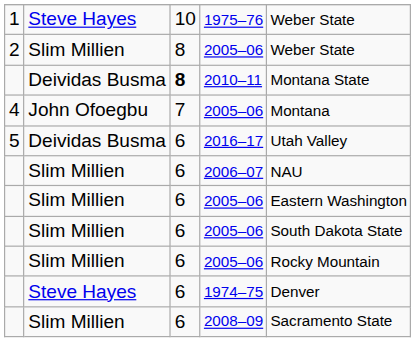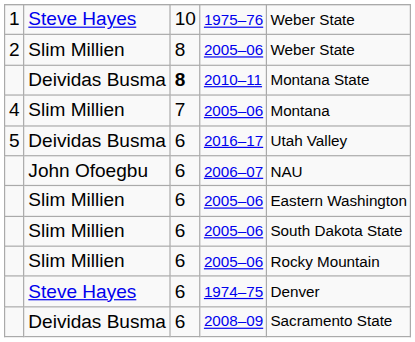 <table class="wikitable">
 <tr>
 </tr>
 <tr>
 <td>1</td>
 <td><a href='#'>Steve Hayes</a></td>
 <td>10</td>
 <td style="font-size:80%;"><a href='#'>1975–76</a></td>
 <td style="font-size:80%;">Weber State</td>
 </tr>
 <tr>
 <td>2</td>
 <td>Slim Millien</td>
 <td>8</td>
 <td style="font-size:80%;"><a href='#'>2005–06</a></td>
 <td style="font-size:80%;">Weber State</td>
 </tr>
 <tr>
 <td></td>
 <td>Deividas Busma</td>
 <td><strong>8</strong></td>
 <td style="font-size:80%;"><a href='#'>2010–11</a></td>
 <td style="font-size:80%;">Montana State</td>
 </tr>
 <tr>
 <td>4</td>
-<td>John Ofoegbu</td>
+<td>Slim Millien</td>
 <td>7</td>
 <td style="font-size:80%;"><a href='#'>2005–06</a></td>
 <td style="font-size:80%;">Montana</td>
 </tr>
 <tr>
 <td>5</td>
 <td>Deividas Busma</td>
 <td>6</td>
 <td style="font-size:80%;"><a href='#'>2016–17</a></td>
 <td style="font-size:80%;">Utah Valley</td>
 </tr>
 <tr>
 <td></td>
-<td>Slim Millien</td>
+<td>John Ofoegbu</td>
 <td>6</td>
 <td style="font-size:80%;"><a href='#'>2006–07</a></td>
 <td style="font-size:80%;">NAU</td>
 </tr>
 <tr>
 <td></td>
 <td>Slim Millien</td>
 <td>6</td>
 <td style="font-size:80%;"><a href='#'>2005–06</a></td>
 <td style="font-size:80%;">Eastern Washington</td>
 </tr>
 <tr>
 <td></td>
 <td>Slim Millien</td>
 <td>6</td>
 <td style="font-size:80%;"><a href='#'>2005–06</a></td>
 <td style="font-size:80%;">South Dakota State</td>
 </tr>
 <tr>
 <td></td>
 <td>Slim Millien</td>
 <td>6</td>
 <td style="font-size:80%;"><a href='#'>2005–06</a></td>
 <td style="font-size:80%;">Rocky Mountain</td>
 </tr>
 <tr>
 <td></td>
 <td><a href='#'>Steve Hayes</a></td>
 <td>6</td>
 <td style="font-size:80%;"><a href='#'>1974–75</a></td>
 <td style="font-size:80%;">Denver</td>
 </tr>
 <tr>
 <td></td>
-<td>Slim Millien</td>
+<td>Deividas Busma</td>
 <td>6</td>
 <td style="font-size:80%;"><a href='#'>2008–09</a></td>
 <td style="font-size:80%;">Sacramento State</td>
 </tr>
 </table>
